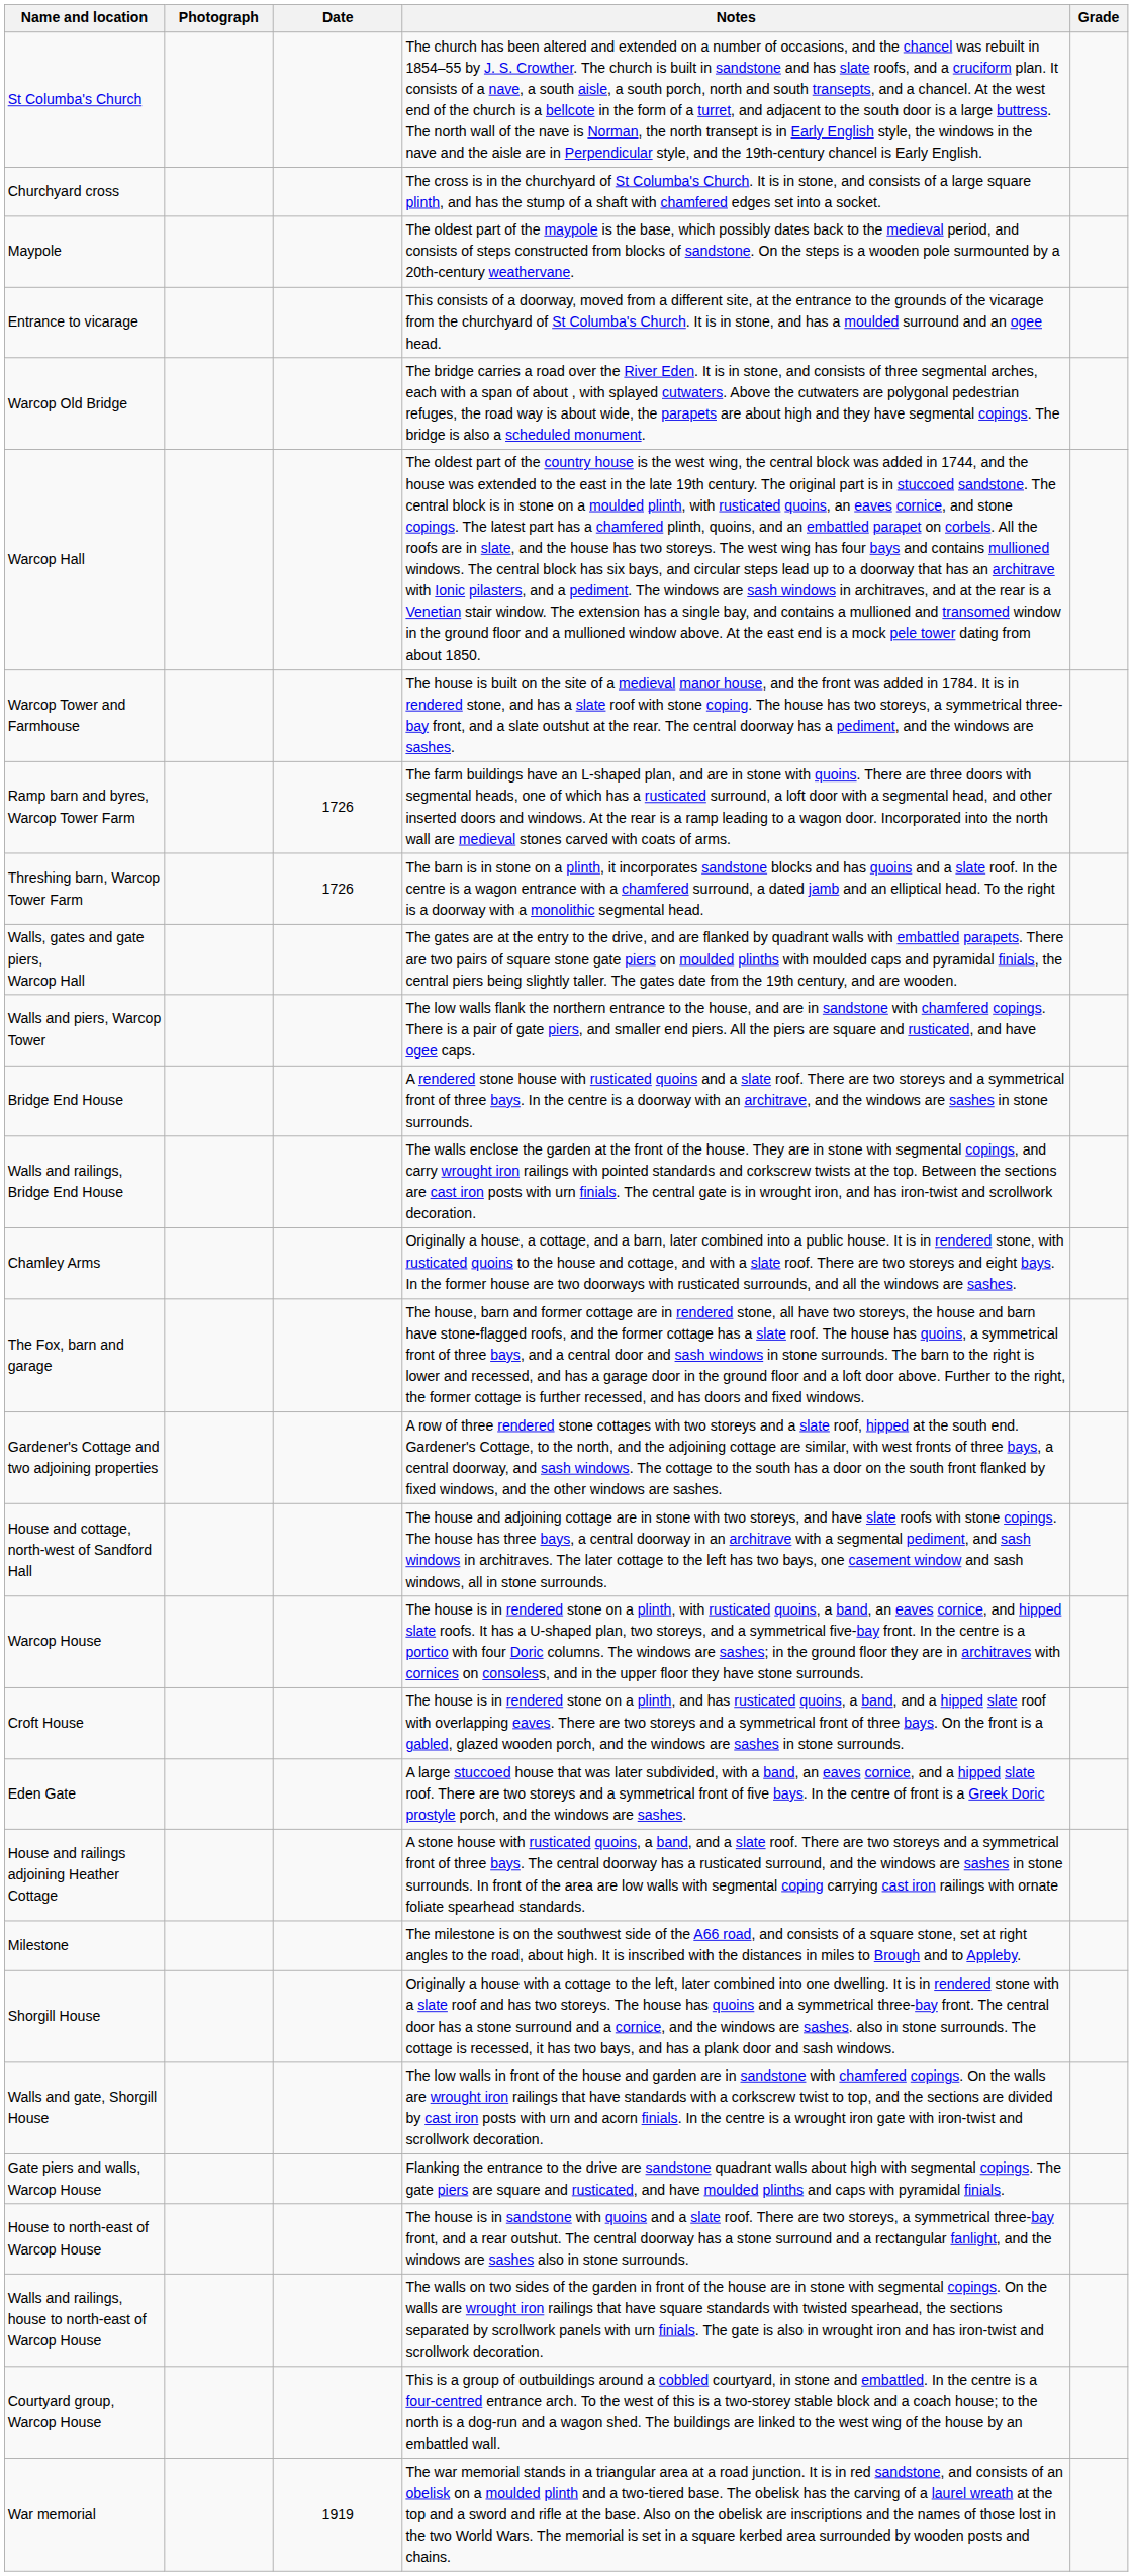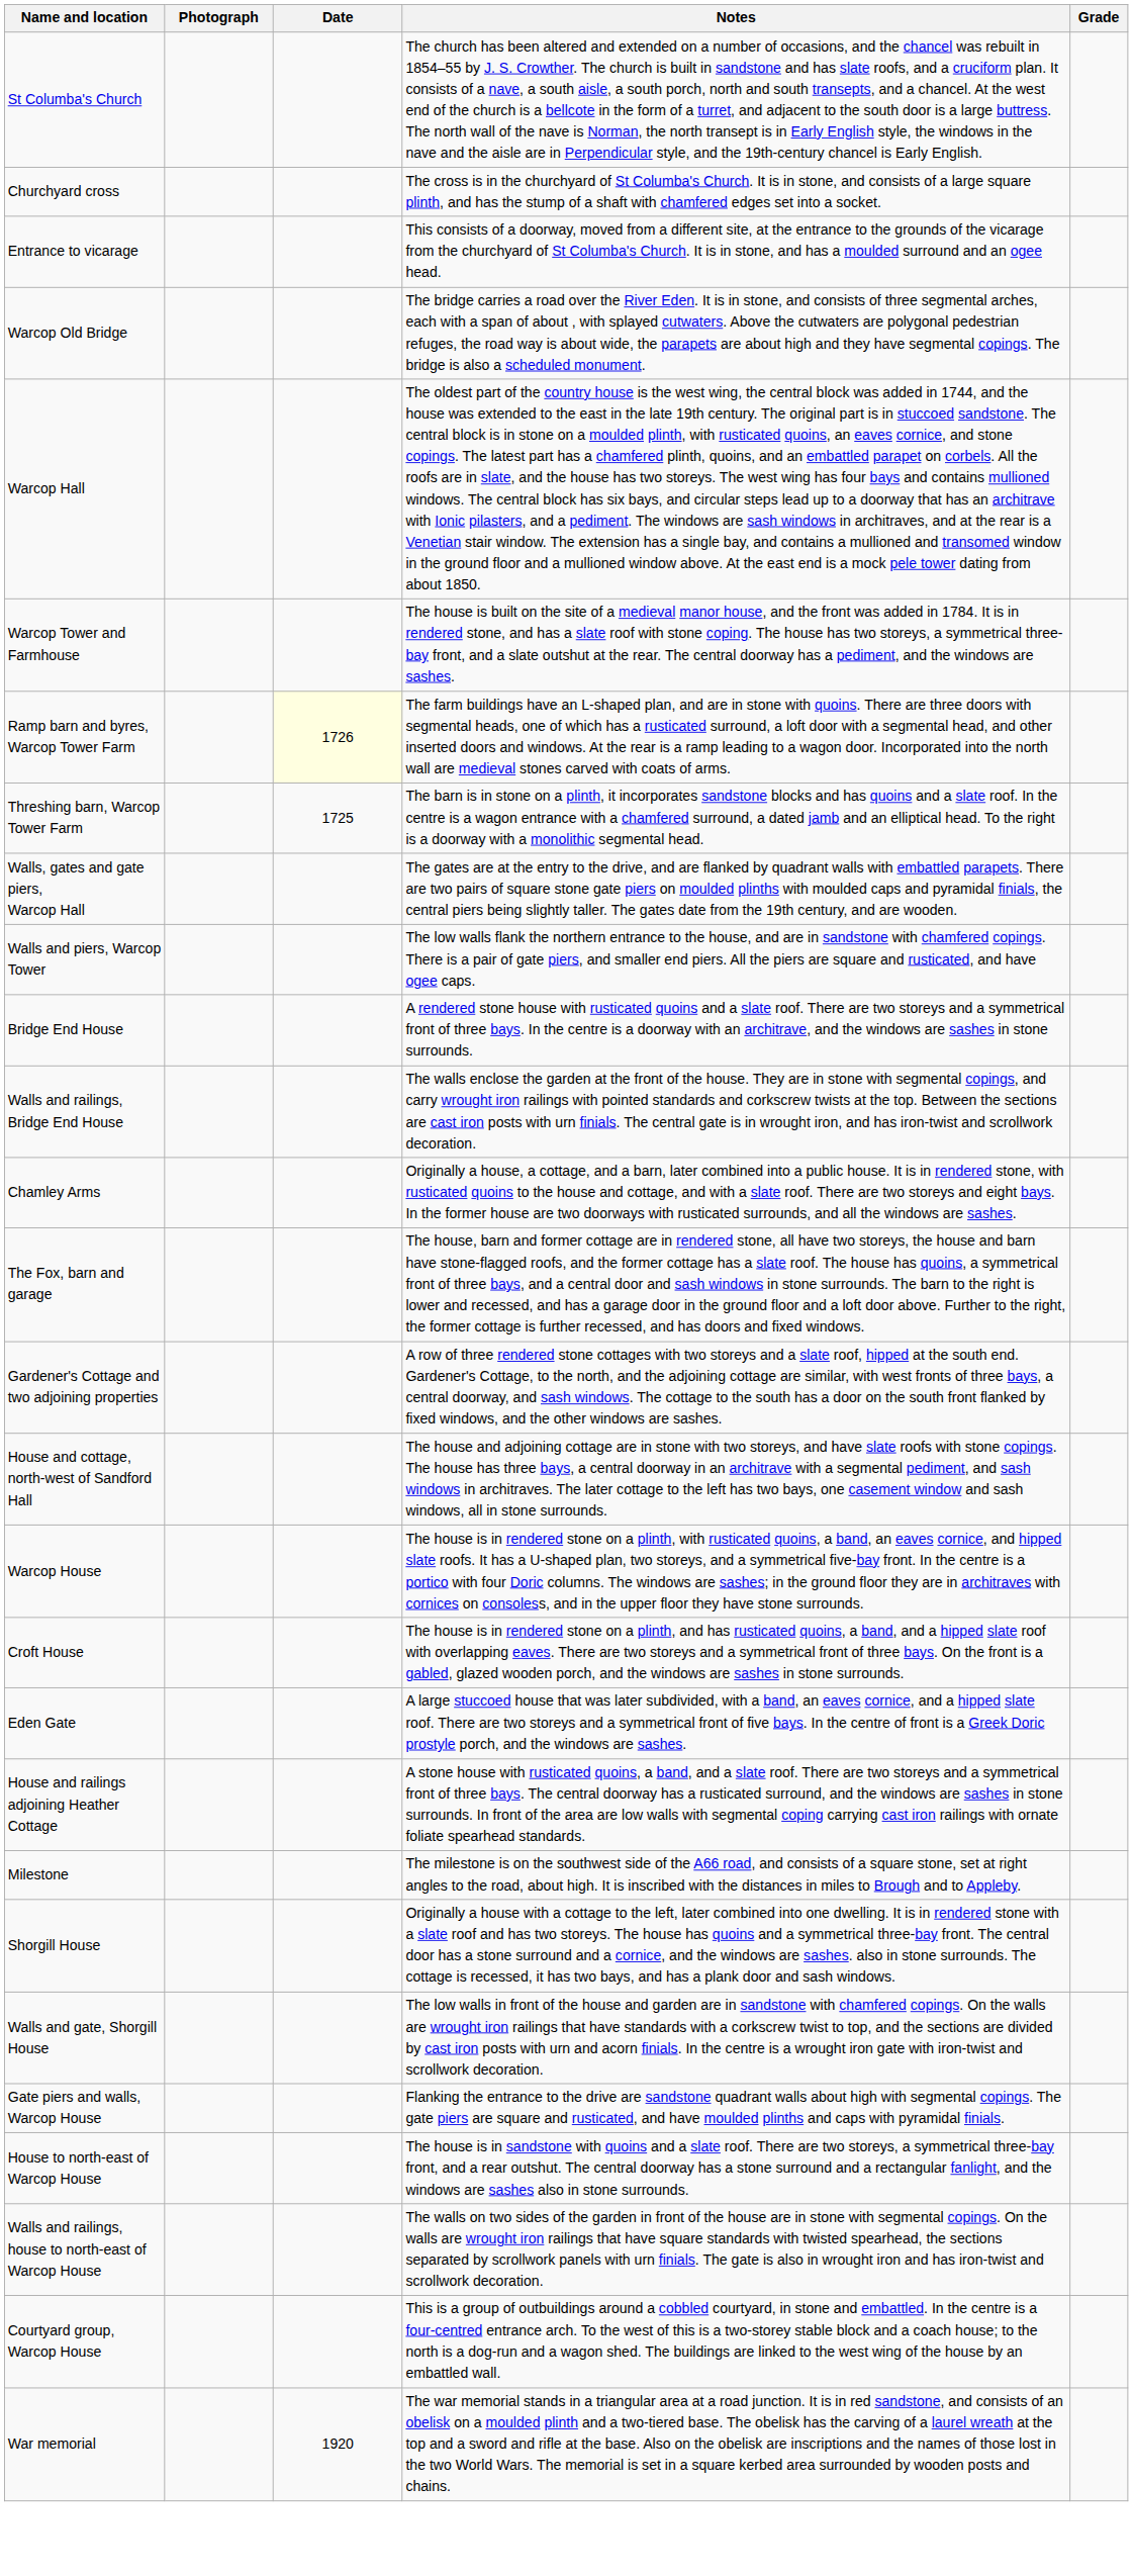 <table class="wikitable sortable plainrowheaders" style="width:100%; border:0; text-align:left; line-height:150%;">
 <tr>
 <th scope="col"  style="width:150px">Name and location</th>
 <th scope="col"  style="width:100px" class="unsortable">Photograph</th>
 <th scope="col"  style="width:120px">Date</th>
 <th scope="col"  style="width:650px" class="unsortable">Notes</th>
 <th scope="col"  style="width:50px">Grade</th>
 </tr>
 <tr>
 <td><a href='#'>St Columba's Church</a><br><small></small></td>
 <td></td>
 <td align="center"></td>
 <td>The church has been altered and extended on a number of occasions, and the <a href='#'>chancel</a> was rebuilt in 1854–55 by <a href='#'>J. S. Crowther</a>.  The church is built in <a href='#'>sandstone</a> and has <a href='#'>slate</a> roofs, and a <a href='#'>cruciform</a> plan.  It consists of a <a href='#'>nave</a>, a south <a href='#'>aisle</a>, a south porch, north and south <a href='#'>transepts</a>, and a chancel.  At the west end of the church is a <a href='#'>bellcote</a> in the form of a <a href='#'>turret</a>, and adjacent to the south door is a large <a href='#'>buttress</a>.  The north wall of the nave is <a href='#'>Norman</a>, the north transept is in <a href='#'>Early English</a> style, the windows in the nave and the aisle are in <a href='#'>Perpendicular</a> style, and the 19th-century chancel is Early English.</td>
 <td align="center" ></td>
 </tr>
 <tr>
 <td>Churchyard cross<br><small></small></td>
 <td></td>
 <td align="center"></td>
 <td>The cross is in the churchyard of <a href='#'>St Columba's Church</a>.  It is in stone, and consists of a large square <a href='#'>plinth</a>, and has the stump of a shaft with <a href='#'>chamfered</a> edges set into a socket.</td>
-<td align="center" ></td>
-</tr>
-<tr>
-<td>Maypole<br><small></small></td>
-<td></td>
-<td align="center"></td>
-<td>The oldest part of the <a href='#'>maypole</a> is the base, which possibly dates back to the <a href='#'>medieval</a> period, and consists of steps constructed from blocks of <a href='#'>sandstone</a>.  On the steps is a wooden pole surmounted by a 20th-century <a href='#'>weathervane</a>.</td>
 <td align="center" ></td>
 </tr>
 <tr>
 <td>Entrance to vicarage<br><small></small></td>
 <td></td>
 <td align="center"></td>
 <td>This consists of a doorway, moved from a different site, at the entrance to the grounds of the vicarage from the churchyard of <a href='#'>St Columba's Church</a>.  It is in stone, and has a <a href='#'>moulded</a> surround and an <a href='#'>ogee</a> head.</td>
 <td align="center" ></td>
 </tr>
 <tr>
 <td>Warcop Old Bridge<br><small></small></td>
 <td></td>
 <td align="center"></td>
 <td>The bridge carries a road over the <a href='#'>River Eden</a>.  It is in stone, and consists of three segmental arches, each with a span of about , with splayed <a href='#'>cutwaters</a>.  Above the cutwaters are polygonal pedestrian refuges, the road way is about  wide, the <a href='#'>parapets</a> are about  high and they have segmental <a href='#'>copings</a>.  The bridge is also a <a href='#'>scheduled monument</a>.</td>
 <td align="center" ></td>
 </tr>
 <tr>
 <td>Warcop Hall<br><small></small></td>
 <td></td>
 <td align="center"></td>
 <td>The oldest part of the <a href='#'>country house</a> is the west wing, the central block was added in 1744, and the house was extended to the east in the late 19th century.  The original part is in <a href='#'>stuccoed</a> <a href='#'>sandstone</a>.  The central block is in stone on a <a href='#'>moulded</a> <a href='#'>plinth</a>, with <a href='#'>rusticated</a> <a href='#'>quoins</a>, an <a href='#'>eaves</a> <a href='#'>cornice</a>, and stone <a href='#'>copings</a>.  The latest part has a <a href='#'>chamfered</a> plinth, quoins, and an <a href='#'>embattled</a> <a href='#'>parapet</a> on <a href='#'>corbels</a>.  All the roofs are in <a href='#'>slate</a>, and the house has two storeys.  The west wing has four <a href='#'>bays</a> and contains <a href='#'>mullioned</a> windows.  The central block has six bays, and circular steps lead up to a doorway that has an <a href='#'>architrave</a> with <a href='#'>Ionic</a> <a href='#'>pilasters</a>, and a <a href='#'>pediment</a>.  The windows are <a href='#'>sash windows</a> in architraves, and at the rear is a <a href='#'>Venetian</a> stair window.  The extension has a single bay, and contains a mullioned and <a href='#'>transomed</a> window in the ground floor and a mullioned window above.  At the east end is a mock <a href='#'>pele tower</a> dating from about 1850.</td>
 <td align="center" ></td>
 </tr>
 <tr>
 <td>Warcop Tower and Farmhouse<br><small></small></td>
 <td></td>
 <td align="center"></td>
 <td>The house is built on the site of a <a href='#'>medieval</a> <a href='#'>manor house</a>, and the front was added in 1784.  It is in <a href='#'>rendered</a> stone, and has a <a href='#'>slate</a> roof with stone <a href='#'>coping</a>.  The house has two storeys, a symmetrical three-<a href='#'>bay</a> front, and a slate outshut at the rear.  The central doorway has a <a href='#'>pediment</a>, and the windows are <a href='#'>sashes</a>.</td>
 <td align="center" ></td>
 </tr>
 <tr>
 <td>Ramp barn and byres,<br>Warcop Tower Farm<br><small></small></td>
 <td></td>
-<td align="center">1726</td>
+<td align="center" style="background: lightyellow;">1726</td>
 <td>The farm buildings have an L-shaped plan, and are in stone with <a href='#'>quoins</a>.  There are three doors with segmental heads, one of which has a <a href='#'>rusticated</a> surround, a loft door with a segmental head, and other inserted doors and windows.  At the rear is a ramp leading to a wagon door.  Incorporated into the north wall are <a href='#'>medieval</a> stones carved with coats of arms.</td>
 <td align="center" ></td>
 </tr>
 <tr>
 <td>Threshing barn, Warcop Tower Farm<br><small></small></td>
 <td></td>
-<td align="center">1726</td>
+<td align="center">1725</td>
 <td>The barn is in stone on a <a href='#'>plinth</a>, it incorporates <a href='#'>sandstone</a> blocks and has <a href='#'>quoins</a> and a <a href='#'>slate</a> roof. In the centre is a wagon entrance with a <a href='#'>chamfered</a> surround, a dated <a href='#'>jamb</a> and an elliptical head.  To the right is a doorway with a <a href='#'>monolithic</a> segmental head.</td>
 <td align="center" ></td>
 </tr>
 <tr>
 <td>Walls, gates and gate piers,<br>Warcop Hall<br><small></small></td>
 <td></td>
 <td align="center"></td>
 <td>The gates are at the entry to the drive, and are flanked by quadrant walls with <a href='#'>embattled</a> <a href='#'>parapets</a>.  There are two pairs of square stone gate <a href='#'>piers</a> on <a href='#'>moulded</a> <a href='#'>plinths</a> with moulded caps and pyramidal <a href='#'>finials</a>, the central piers being slightly taller.  The gates date from the 19th century, and are wooden.</td>
 <td align="center" ></td>
 </tr>
 <tr>
 <td>Walls and piers, Warcop Tower<br><small></small></td>
 <td></td>
 <td align="center"></td>
 <td>The low walls flank the northern entrance to the house, and are in <a href='#'>sandstone</a> with <a href='#'>chamfered</a> <a href='#'>copings</a>.  There is a pair of gate <a href='#'>piers</a>, and smaller end piers.  All the piers are square and <a href='#'>rusticated</a>, and have <a href='#'>ogee</a> caps.</td>
 <td align="center" ></td>
 </tr>
 <tr>
 <td>Bridge End House<br><small></small></td>
 <td></td>
 <td align="center"></td>
 <td>A <a href='#'>rendered</a> stone house with <a href='#'>rusticated</a> <a href='#'>quoins</a> and a <a href='#'>slate</a> roof.  There are two storeys and a symmetrical front of three <a href='#'>bays</a>.  In the centre is a doorway with an <a href='#'>architrave</a>, and the windows are <a href='#'>sashes</a> in stone surrounds.</td>
 <td align="center" ></td>
 </tr>
 <tr>
 <td>Walls and railings, Bridge End House<br><small></small></td>
 <td></td>
 <td align="center"></td>
 <td>The walls enclose the garden at the front of the house.  They are in stone with segmental <a href='#'>copings</a>, and carry <a href='#'>wrought iron</a> railings with pointed standards and corkscrew twists at the top.  Between the sections are <a href='#'>cast iron</a> posts with urn <a href='#'>finials</a>.  The central gate is in wrought iron, and has iron-twist and scrollwork decoration.</td>
 <td align="center" ></td>
 </tr>
 <tr>
 <td>Chamley Arms<br><small></small></td>
 <td></td>
 <td align="center"></td>
 <td>Originally a house, a cottage, and a barn, later combined into a public house.  It is in <a href='#'>rendered</a> stone, with <a href='#'>rusticated</a> <a href='#'>quoins</a> to the house and cottage, and with a <a href='#'>slate</a> roof.  There are two storeys and eight <a href='#'>bays</a>.  In the former house are two doorways with rusticated surrounds, and all the windows are <a href='#'>sashes</a>.</td>
 <td align="center" ></td>
 </tr>
 <tr>
 <td>The Fox, barn and garage<br><small></small></td>
 <td></td>
 <td align="center"></td>
 <td>The house, barn and former cottage are in <a href='#'>rendered</a> stone, all have two storeys, the house and barn have stone-flagged roofs, and the former cottage has a <a href='#'>slate</a> roof.  The house has <a href='#'>quoins</a>, a symmetrical front of three <a href='#'>bays</a>, and a central door and <a href='#'>sash windows</a> in stone surrounds.  The barn to the right is lower and recessed, and has a garage door in the ground floor and a loft door above.  Further to the right, the former cottage is further recessed, and has doors and fixed windows.</td>
 <td align="center" ></td>
 </tr>
 <tr>
 <td>Gardener's Cottage and two adjoining properties<br><small></small></td>
 <td></td>
 <td align="center"></td>
 <td>A row of three <a href='#'>rendered</a> stone cottages with two storeys and a <a href='#'>slate</a> roof, <a href='#'>hipped</a> at the south end.  Gardener's Cottage, to the north, and the adjoining cottage are similar, with west fronts of three <a href='#'>bays</a>, a central doorway, and <a href='#'>sash windows</a>.  The cottage to the south has a door on the south front flanked by fixed windows, and the other windows are sashes.</td>
 <td align="center" ></td>
 </tr>
 <tr>
 <td>House and cottage,<br>north-west of Sandford Hall<br><small></small></td>
 <td></td>
 <td align="center"></td>
 <td>The house and adjoining cottage are in stone with two storeys, and have <a href='#'>slate</a> roofs with stone <a href='#'>copings</a>. The house has three <a href='#'>bays</a>, a central doorway in an <a href='#'>architrave</a> with a segmental <a href='#'>pediment</a>, and <a href='#'>sash windows</a> in architraves.  The later cottage to the left has two bays, one <a href='#'>casement window</a> and sash windows, all in stone surrounds.</td>
 <td align="center" ></td>
 </tr>
 <tr>
 <td>Warcop House<br><small></small></td>
 <td></td>
 <td align="center"></td>
 <td>The house is in <a href='#'>rendered</a> stone on a <a href='#'>plinth</a>, with <a href='#'>rusticated</a> <a href='#'>quoins</a>, a <a href='#'>band</a>, an <a href='#'>eaves</a> <a href='#'>cornice</a>, and <a href='#'>hipped</a> <a href='#'>slate</a> roofs.  It has a U-shaped plan, two storeys, and a symmetrical five-<a href='#'>bay</a> front.  In the centre is a <a href='#'>portico</a> with four <a href='#'>Doric</a> columns.  The windows are <a href='#'>sashes</a>; in the ground floor they are in <a href='#'>architraves</a> with <a href='#'>cornices</a> on <a href='#'>consoles</a>s, and in the upper floor they have stone surrounds.</td>
 <td align="center" ></td>
 </tr>
 <tr>
 <td>Croft House<br><small></small></td>
 <td></td>
 <td align="center"></td>
 <td>The house is in <a href='#'>rendered</a> stone on a <a href='#'>plinth</a>, and has <a href='#'>rusticated</a> <a href='#'>quoins</a>, a <a href='#'>band</a>, and a <a href='#'>hipped</a> <a href='#'>slate</a> roof with overlapping <a href='#'>eaves</a>.  There are two storeys and a symmetrical front of three <a href='#'>bays</a>.  On the front is a <a href='#'>gabled</a>, glazed wooden porch, and the windows are <a href='#'>sashes</a> in stone surrounds.</td>
 <td align="center" ></td>
 </tr>
 <tr>
 <td>Eden Gate<br><small></small></td>
 <td></td>
 <td align="center"></td>
 <td>A large <a href='#'>stuccoed</a> house that was later subdivided, with a <a href='#'>band</a>, an <a href='#'>eaves</a> <a href='#'>cornice</a>, and a <a href='#'>hipped</a> <a href='#'>slate</a> roof.  There are two storeys and a symmetrical front of five <a href='#'>bays</a>.  In the centre of front is a <a href='#'>Greek Doric</a> <a href='#'>prostyle</a> porch, and the windows are <a href='#'>sashes</a>.</td>
 <td align="center" ></td>
 </tr>
 <tr>
 <td>House and railings adjoining Heather Cottage<br><small></small></td>
 <td></td>
 <td align="center"></td>
 <td>A stone house with <a href='#'>rusticated</a> <a href='#'>quoins</a>, a <a href='#'>band</a>, and a <a href='#'>slate</a> roof.  There are two storeys and a symmetrical front of three <a href='#'>bays</a>.  The central doorway has a rusticated surround, and the windows are <a href='#'>sashes</a> in stone surrounds.  In front of the area are low walls with segmental <a href='#'>coping</a> carrying <a href='#'>cast iron</a> railings with ornate foliate spearhead standards.</td>
 <td align="center" ></td>
 </tr>
 <tr>
 <td>Milestone<br><small></small></td>
 <td></td>
 <td align="center"></td>
 <td>The milestone is on the southwest side of the <a href='#'>A66 road</a>, and consists of a square stone, set at right angles to the road, about  high.  It is inscribed with the distances in miles to <a href='#'>Brough</a> and to <a href='#'>Appleby</a>.</td>
 <td align="center" ></td>
 </tr>
 <tr>
 <td>Shorgill House<br><small></small></td>
 <td></td>
 <td align="center"></td>
 <td>Originally a house with a cottage to the left, later combined into one dwelling.  It is in <a href='#'>rendered</a> stone with a <a href='#'>slate</a> roof and has two storeys.  The house has <a href='#'>quoins</a> and a symmetrical three-<a href='#'>bay</a> front.  The central door has a stone surround and a <a href='#'>cornice</a>, and the windows are <a href='#'>sashes</a>. also in stone surrounds.  The cottage is recessed, it has two bays, and has a plank door and sash windows.</td>
 <td align="center" ></td>
 </tr>
 <tr>
 <td>Walls and gate, Shorgill House<br><small></small></td>
 <td></td>
 <td align="center"></td>
 <td>The low walls in front of the house and garden are in <a href='#'>sandstone</a> with <a href='#'>chamfered</a> <a href='#'>copings</a>.  On the walls are <a href='#'>wrought iron</a> railings that have standards with a corkscrew twist to top, and the sections are divided by <a href='#'>cast iron</a> posts with urn and acorn <a href='#'>finials</a>.  In the centre is a wrought iron gate with iron-twist and scrollwork decoration.</td>
 <td align="center" ></td>
 </tr>
 <tr>
 <td>Gate piers and walls, Warcop House<br><small></small></td>
 <td></td>
 <td align="center"></td>
 <td>Flanking the entrance to the drive are <a href='#'>sandstone</a> quadrant walls about  high with segmental <a href='#'>copings</a>.  The gate <a href='#'>piers</a> are square and <a href='#'>rusticated</a>, and have <a href='#'>moulded</a> <a href='#'>plinths</a> and caps with pyramidal <a href='#'>finials</a>.</td>
 <td align="center" ></td>
 </tr>
 <tr>
 <td>House to north-east of Warcop House<br><small></small></td>
 <td></td>
 <td align="center"></td>
 <td>The house is in <a href='#'>sandstone</a> with <a href='#'>quoins</a> and a <a href='#'>slate</a> roof.  There are two storeys, a symmetrical three-<a href='#'>bay</a> front, and a rear outshut.  The central doorway has a stone surround and a rectangular <a href='#'>fanlight</a>, and the windows are <a href='#'>sashes</a> also in stone surrounds.</td>
 <td align="center" ></td>
 </tr>
 <tr>
 <td>Walls and railings, house to north-east of Warcop House<br><small></small></td>
 <td></td>
 <td align="center"></td>
 <td>The walls on two sides of the garden in front of the house are in stone with segmental <a href='#'>copings</a>.  On the walls are <a href='#'>wrought iron</a> railings that have square standards with twisted spearhead, the sections separated by scrollwork panels with urn <a href='#'>finials</a>.  The gate is also in wrought iron and has iron-twist and scrollwork decoration.</td>
 <td align="center" ></td>
 </tr>
 <tr>
 <td>Courtyard group, Warcop House<br><small></small></td>
 <td></td>
 <td align="center"></td>
 <td>This is a group of outbuildings around a <a href='#'>cobbled</a> courtyard, in stone and <a href='#'>embattled</a>.  In the centre is a <a href='#'>four-centred</a> entrance arch.  To the west of this is a two-storey stable block and a coach house; to the north is a dog-run and a wagon shed.  The buildings are linked to the west wing of the house by an embattled wall.</td>
 <td align="center" ></td>
 </tr>
 <tr>
 <td>War memorial<br><small></small></td>
 <td></td>
-<td align="center">1919</td>
+<td align="center">1920</td>
 <td>The war memorial stands in a triangular area at a road junction.  It is in red <a href='#'>sandstone</a>, and consists of an <a href='#'>obelisk</a> on a <a href='#'>moulded</a> <a href='#'>plinth</a> and a two-tiered base.  The obelisk has the carving of a <a href='#'>laurel wreath</a> at the top and a sword and rifle at the base.  Also on the obelisk are inscriptions and the names of those lost in the two World Wars.  The memorial is set in a square kerbed area surrounded by wooden posts and chains.</td>
 <td align="center" ></td>
 </tr>
 <tr>
 </tr>
 </table>
